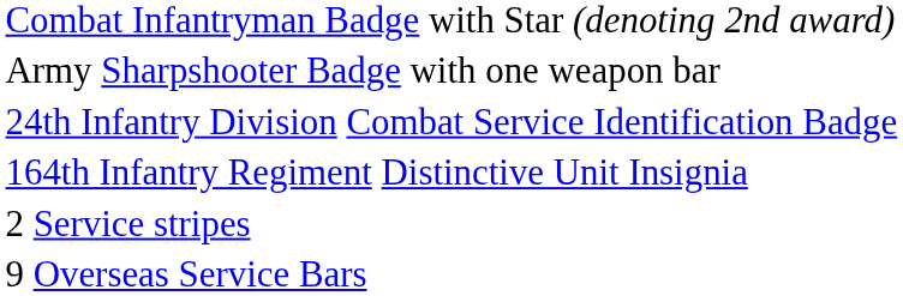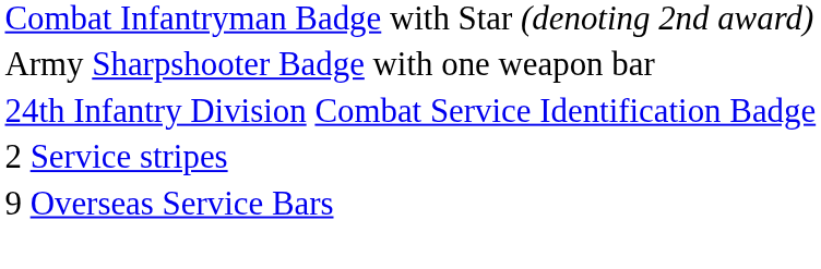 <table>
 <tr>
 <td></td>
 <td><a href='#'>Combat Infantryman Badge</a> with Star <em>(denoting 2nd award)</em></td>
 </tr>
 <tr>
 <td></td>
 <td>Army <a href='#'>Sharpshooter Badge</a> with one weapon bar</td>
 </tr>
 <tr>
 <td></td>
 <td><a href='#'>24th Infantry Division</a> <a href='#'>Combat Service Identification Badge</a></td>
 </tr>
 <tr>
 <td></td>
-<td><a href='#'>164th Infantry Regiment</a> <a href='#'>Distinctive Unit Insignia</a></td>
-</tr>
-<tr>
-<td></td>
 <td>2 <a href='#'>Service stripes</a></td>
 </tr>
 <tr>
 <td></td>
 <td>9 <a href='#'>Overseas Service Bars</a></td>
 </tr>
 </table>
